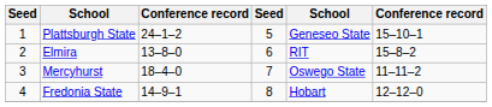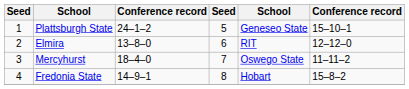 <table class="wikitable">
 <tr>
 <th>Seed</th>
 <th>School</th>
 <th>Conference record</th>
 <th>Seed</th>
 <th>School</th>
 <th>Conference record</th>
 </tr>
 <tr>
 <td align=center>1</td>
 <td><a href='#'>Plattsburgh State</a></td>
 <td>24–1–2</td>
 <td align=center>5</td>
 <td><a href='#'>Geneseo State</a></td>
 <td>15–10–1</td>
 </tr>
 <tr>
 <td align=center>2</td>
 <td><a href='#'>Elmira</a></td>
 <td>13–8–0</td>
 <td align=center>6</td>
 <td><a href='#'>RIT</a></td>
-<td>15–8–2</td>
+<td>12–12–0</td>
 </tr>
 <tr>
 <td align=center>3</td>
 <td><a href='#'>Mercyhurst</a></td>
 <td>18–4–0</td>
 <td align=center>7</td>
 <td><a href='#'>Oswego State</a></td>
 <td>11–11–2</td>
 </tr>
 <tr>
 <td align=center>4</td>
 <td><a href='#'>Fredonia State</a></td>
 <td>14–9–1</td>
 <td align=center>8</td>
 <td><a href='#'>Hobart</a></td>
-<td>12–12–0</td>
+<td>15–8–2</td>
 </tr>
 <tr>
 </tr>
 </table>
